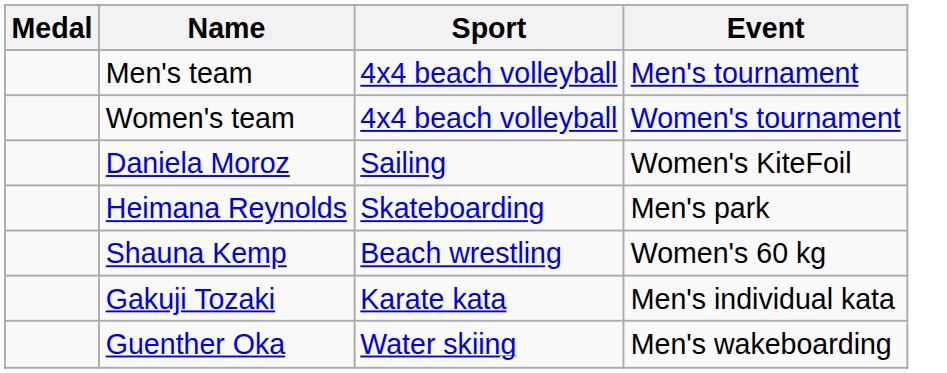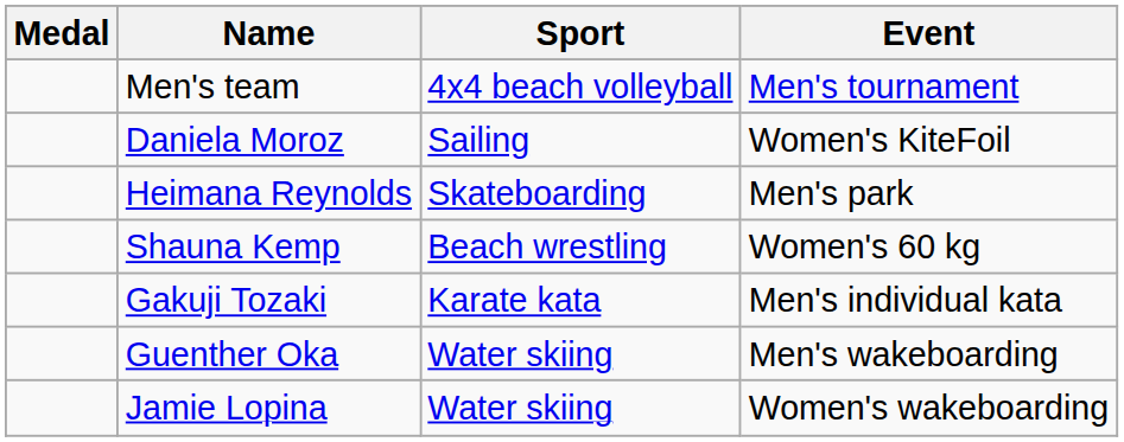 <table class="wikitable sortable" style="font-size: 95%;">
 <tr>
 <th>Medal</th>
 <th>Name</th>
 <th>Sport</th>
 <th>Event</th>
 </tr>
 <tr>
 <td></td>
 <td>Men's team</td>
 <td><a href='#'>4x4 beach volleyball</a></td>
 <td><a href='#'>Men's tournament</a></td>
-</tr>
-<tr>
-<td></td>
-<td>Women's team</td>
-<td><a href='#'>4x4 beach volleyball</a></td>
-<td><a href='#'>Women's tournament</a></td>
 </tr>
 <tr>
 <td></td>
 <td><a href='#'>Daniela Moroz</a></td>
 <td><a href='#'>Sailing</a></td>
 <td>Women's KiteFoil</td>
 </tr>
 <tr>
 <td></td>
 <td><a href='#'>Heimana Reynolds</a></td>
 <td><a href='#'>Skateboarding</a></td>
 <td>Men's park</td>
 </tr>
 <tr>
 <td></td>
 <td><a href='#'>Shauna Kemp</a></td>
 <td><a href='#'>Beach wrestling</a></td>
 <td>Women's 60 kg</td>
 </tr>
 <tr>
 <td></td>
 <td><a href='#'>Gakuji Tozaki</a></td>
 <td><a href='#'>Karate kata</a></td>
 <td>Men's individual kata</td>
 </tr>
 <tr>
 <td></td>
 <td><a href='#'>Guenther Oka</a></td>
 <td><a href='#'>Water skiing</a></td>
 <td>Men's wakeboarding</td>
 </tr>
+<tr>
+<td></td>
+<td><a href='#'>Jamie Lopina</a></td>
+<td><a href='#'>Water skiing</a></td>
+<td>Women's wakeboarding</td>
+</tr>
 </table>
